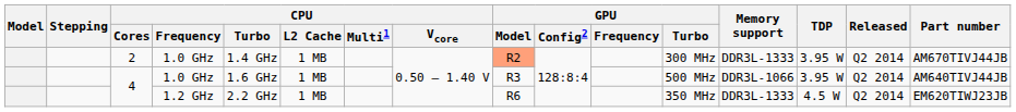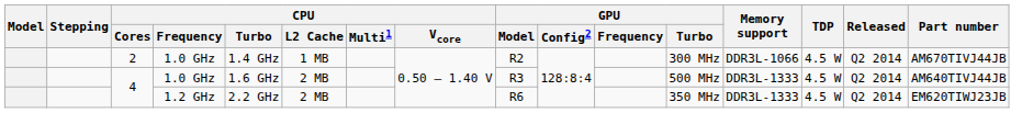 <table class="wikitable" style="text-align: center">
 <tr>
 <th rowspan="2">Model</th>
 <th rowspan="2">Stepping</th>
 <th colspan="6">CPU</th>
 <th colspan="4">GPU</th>
 <th rowspan="2">Memory<br>support</th>
 <th rowspan="2">TDP</th>
 <th rowspan="2">Released</th>
 <th rowspan="2">Part number</th>
 </tr>
 <tr>
 <th>Cores</th>
 <th>Frequency</th>
 <th>Turbo</th>
 <th>L2 Cache</th>
 <th>Multi<sup><a href='#'>1</a></sup></th>
 <th>V<sub>core</sub></th>
 <th>Model</th>
 <th>Config<sup><a href='#'>2</a></sup></th>
 <th>Frequency</th>
 <th>Turbo</th>
 </tr>
 <tr>
 <th style="text-align: left"></th>
 <td></td>
 <td>2</td>
 <td>1.0 GHz</td>
 <td>1.4 GHz</td>
 <td>1 MB</td>
 <td></td>
 <td rowspan="3">0.50 – 1.40 V</td>
-<td style="background: lightsalmon;">R2</td>
+<td>R2</td>
 <td rowspan="3">128:8:4</td>
 <td></td>
 <td>300 MHz</td>
-<td>DDR3L-1333</td>
-<td>3.95 W</td>
+<td>DDR3L-1066</td>
+<td>4.5 W</td>
 <td>Q2 2014</td>
 <td>AM670TIVJ44JB</td>
 </tr>
 <tr>
 <th style="text-align: left"></th>
 <td></td>
 <td rowspan="2">4</td>
 <td>1.0 GHz</td>
 <td>1.6 GHz</td>
-<td>1 MB</td>
+<td>2 MB</td>
 <td></td>
 <td>R3</td>
 <td></td>
 <td>500 MHz</td>
-<td>DDR3L-1066</td>
-<td>3.95 W</td>
+<td>DDR3L-1333</td>
+<td>4.5 W</td>
 <td>Q2 2014</td>
 <td>AM640TIVJ44JB</td>
 </tr>
 <tr>
 <th style="text-align: left"></th>
 <td></td>
 <td>1.2 GHz</td>
 <td>2.2 GHz</td>
-<td>1 MB</td>
+<td>2 MB</td>
 <td></td>
 <td>R6</td>
 <td></td>
 <td>350 MHz</td>
 <td>DDR3L-1333</td>
 <td>4.5 W</td>
 <td>Q2 2014</td>
 <td>EM620TIWJ23JB</td>
 </tr>
 </table>
